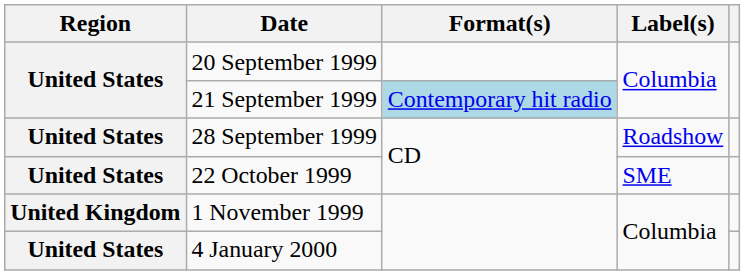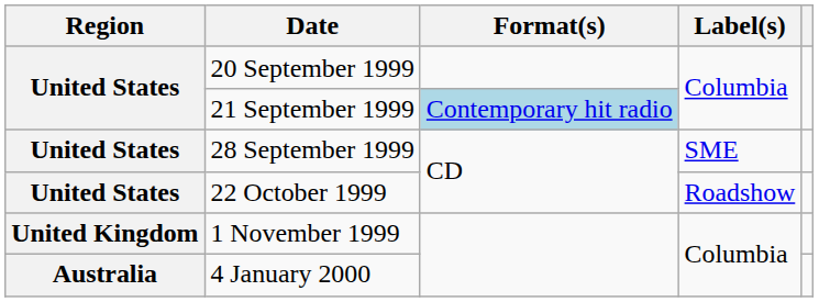 <table class="wikitable plainrowheaders">
 <tr>
 <th scope="col">Region</th>
 <th scope="col">Date</th>
 <th scope="col">Format(s)</th>
 <th scope="col">Label(s)</th>
 <th scope="col"></th>
 </tr>
 <tr>
 <th scope="row" rowspan="2">United States</th>
 <td>20 September 1999</td>
 <td></td>
 <td rowspan="2"><a href='#'>Columbia</a></td>
 <td align="center" rowspan="2"></td>
 </tr>
 <tr>
 <td>21 September 1999</td>
 <td style="background: lightblue;"><a href='#'>Contemporary hit radio</a></td>
 </tr>
 <tr>
 <th scope="row">United States</th>
 <td>28 September 1999</td>
 <td rowspan="2">CD</td>
-<td><a href='#'>Roadshow</a></td>
+<td><a href='#'>SME</a></td>
 <td align="center"></td>
 </tr>
 <tr>
 <th scope="row">United States</th>
 <td>22 October 1999</td>
-<td><a href='#'>SME</a></td>
+<td><a href='#'>Roadshow</a></td>
 <td align="center"></td>
 </tr>
 <tr>
 <th scope="row">United Kingdom</th>
 <td>1 November 1999</td>
 <td rowspan="2"></td>
 <td rowspan="2">Columbia</td>
 <td align="center"></td>
 </tr>
 <tr>
-<th scope="row">United States</th>
+<th scope="row">Australia</th>
 <td>4 January 2000</td>
 <td align="center"></td>
 </tr>
 </table>
